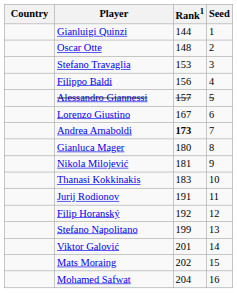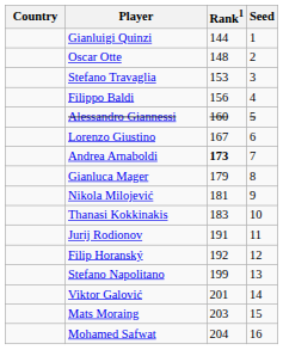 <table class="sortable wikitable">
 <tr>
 <th width="70">Country</th>
 <th width="175">Player</th>
 <th>Rank<sup>1</sup></th>
 <th>Seed</th>
 </tr>
 <tr>
 <td></td>
 <td><a href='#'>Gianluigi Quinzi</a></td>
 <td>144</td>
 <td>1</td>
 </tr>
 <tr>
 <td></td>
 <td><a href='#'>Oscar Otte</a></td>
 <td>148</td>
 <td>2</td>
 </tr>
 <tr>
 <td></td>
 <td><a href='#'>Stefano Travaglia</a></td>
 <td>153</td>
 <td>3</td>
 </tr>
 <tr>
 <td></td>
 <td><a href='#'>Filippo Baldi</a></td>
 <td>156</td>
 <td>4</td>
 </tr>
 <tr>
 <td><s></s></td>
 <td><s><a href='#'>Alessandro Giannessi</a></s></td>
-<td><s>157</s></td>
+<td><s>160</s></td>
 <td><s>5</s></td>
 </tr>
 <tr>
 <td></td>
 <td><a href='#'>Lorenzo Giustino</a></td>
 <td>167</td>
 <td>6</td>
 </tr>
 <tr>
 <td></td>
 <td><a href='#'>Andrea Arnaboldi</a></td>
 <td><strong>173</strong></td>
 <td>7</td>
 </tr>
 <tr>
 <td></td>
 <td><a href='#'>Gianluca Mager</a></td>
-<td>180</td>
+<td>179</td>
 <td>8</td>
 </tr>
 <tr>
 <td></td>
 <td><a href='#'>Nikola Milojević</a></td>
 <td>181</td>
 <td>9</td>
 </tr>
 <tr>
 <td></td>
 <td><a href='#'>Thanasi Kokkinakis</a></td>
 <td>183</td>
 <td>10</td>
 </tr>
 <tr>
 <td></td>
 <td><a href='#'>Jurij Rodionov</a></td>
 <td>191</td>
 <td>11</td>
 </tr>
 <tr>
 <td></td>
 <td><a href='#'>Filip Horanský</a></td>
 <td>192</td>
 <td>12</td>
 </tr>
 <tr>
 <td></td>
 <td><a href='#'>Stefano Napolitano</a></td>
 <td>199</td>
 <td>13</td>
 </tr>
 <tr>
 <td></td>
 <td><a href='#'>Viktor Galović</a></td>
 <td>201</td>
 <td>14</td>
 </tr>
 <tr>
 <td></td>
 <td><a href='#'>Mats Moraing</a></td>
-<td>202</td>
+<td>203</td>
 <td>15</td>
 </tr>
 <tr>
 <td></td>
 <td><a href='#'>Mohamed Safwat</a></td>
 <td>204</td>
 <td>16</td>
 </tr>
 </table>
